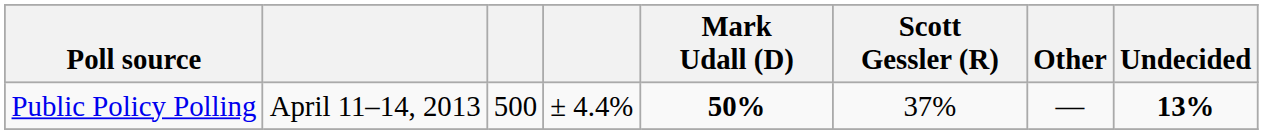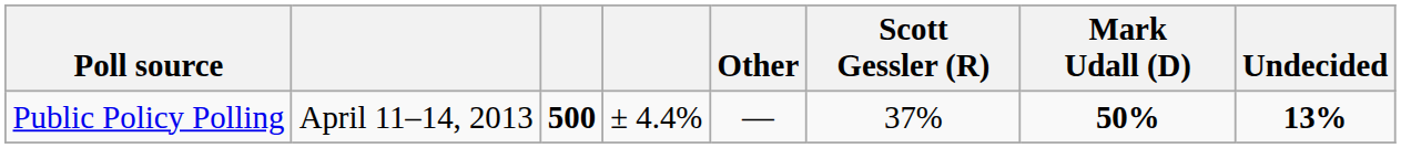 <table class="wikitable" style="text-align:center">
 <tr valign= bottom>
 <th>Poll source</th>
 <th></th>
 <th></th>
 <th></th>
+<th>Other</th>
+<th style="width:100px;">Scott<br>Gessler (R)</th>
 <th style="width:100px;">Mark<br>Udall (D)</th>
-<th style="width:100px;">Scott<br>Gessler (R)</th>
-<th>Other</th>
 <th>Undecided</th>
 </tr>
 <tr>
 <td align=left><a href='#'>Public Policy Polling</a></td>
 <td>April 11–14, 2013</td>
-<td>500</td>
+<td><strong>500</strong></td>
 <td>± 4.4%</td>
+<td>—</td>
+<td>37%</td>
 <td><strong>50%</strong></td>
-<td>37%</td>
-<td>—</td>
 <td><strong>13%</strong></td>
 </tr>
 </table>
